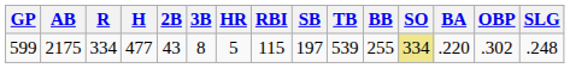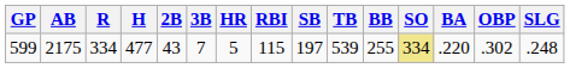 <table class="wikitable">
 <tr>
 <th><a href='#'>GP</a></th>
 <th><a href='#'>AB</a></th>
 <th><a href='#'>R</a></th>
 <th><a href='#'>H</a></th>
 <th><a href='#'>2B</a></th>
 <th><a href='#'>3B</a></th>
 <th><a href='#'>HR</a></th>
 <th><a href='#'>RBI</a></th>
 <th><a href='#'>SB</a></th>
 <th><a href='#'>TB</a></th>
 <th><a href='#'>BB</a></th>
 <th><a href='#'>SO</a></th>
 <th><a href='#'>BA</a></th>
 <th><a href='#'>OBP</a></th>
 <th><a href='#'>SLG</a></th>
 </tr>
 <tr align=center>
 <td>599</td>
 <td>2175</td>
 <td>334</td>
 <td>477</td>
 <td>43</td>
-<td>8</td>
+<td>7</td>
 <td>5</td>
 <td>115</td>
 <td>197</td>
 <td>539</td>
 <td>255</td>
 <td style="background: khaki;">334</td>
 <td>.220</td>
 <td>.302</td>
 <td>.248</td>
 </tr>
 </table>
